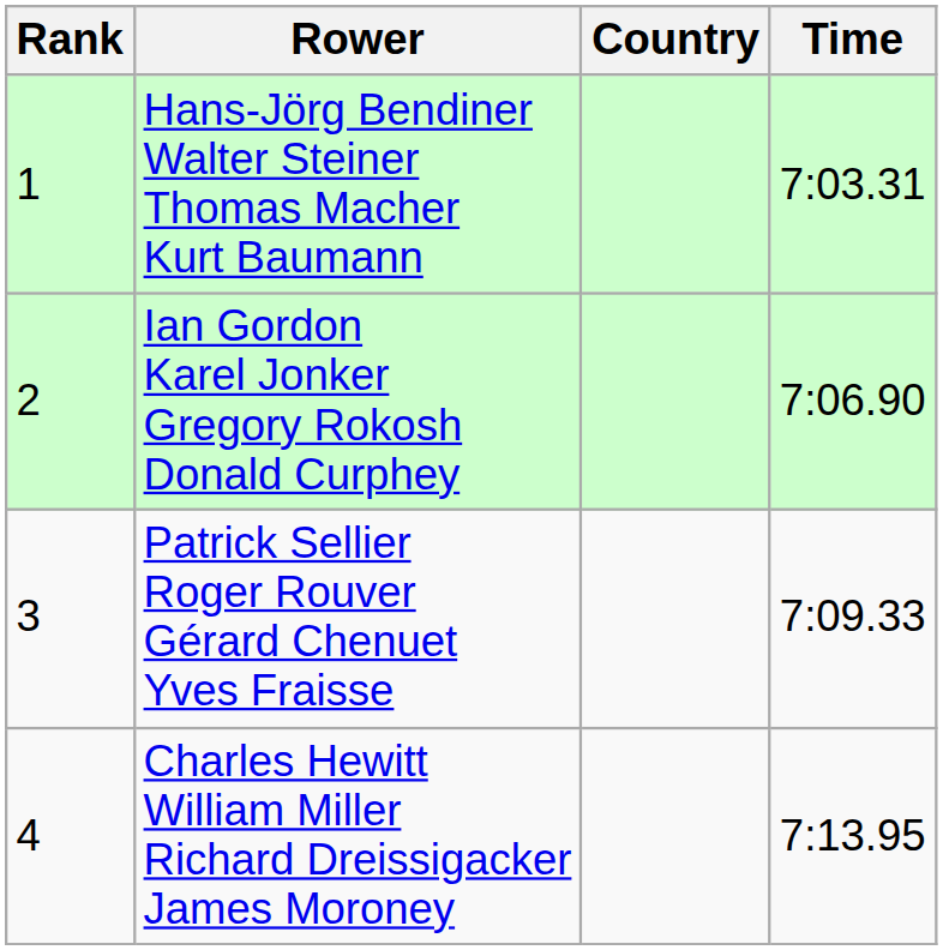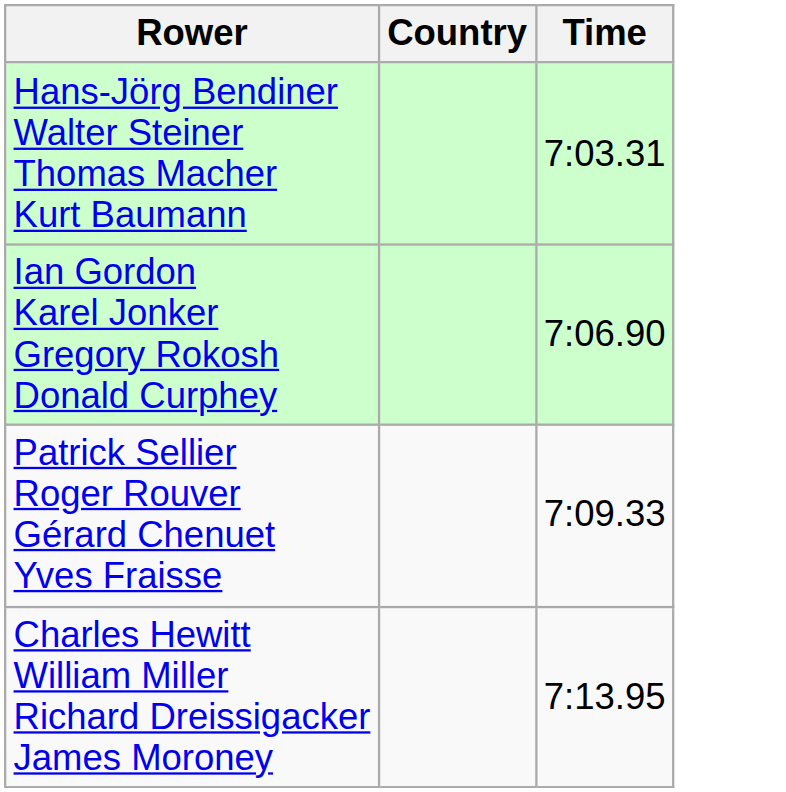 <table class="wikitable sortable" style="text-align:middle">
 <tr>
-<th>Rank</th>
 <th>Rower</th>
 <th>Country</th>
 <th>Time</th>
 </tr>
 <tr bgcolor=ccffcc>
-<td>1</td>
 <td><a href='#'>Hans-Jörg Bendiner</a><br><a href='#'>Walter Steiner</a><br><a href='#'>Thomas Macher</a><br><a href='#'>Kurt Baumann</a></td>
 <td></td>
 <td>7:03.31</td>
 </tr>
 <tr bgcolor=ccffcc>
-<td>2</td>
 <td><a href='#'>Ian Gordon</a><br><a href='#'>Karel Jonker</a><br><a href='#'>Gregory Rokosh</a><br><a href='#'>Donald Curphey</a></td>
 <td></td>
 <td>7:06.90</td>
 </tr>
 <tr>
-<td>3</td>
 <td><a href='#'>Patrick Sellier</a><br><a href='#'>Roger Rouver</a><br><a href='#'>Gérard Chenuet</a><br><a href='#'>Yves Fraisse</a></td>
 <td></td>
 <td>7:09.33</td>
 </tr>
 <tr>
-<td>4</td>
 <td><a href='#'>Charles Hewitt</a><br><a href='#'>William Miller</a><br><a href='#'>Richard Dreissigacker</a><br><a href='#'>James Moroney</a></td>
 <td></td>
 <td>7:13.95</td>
 </tr>
 </table>
